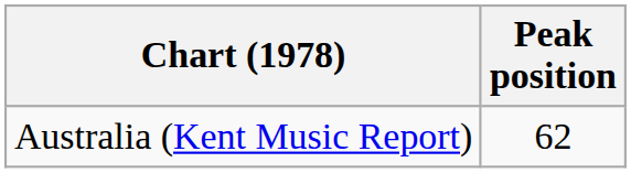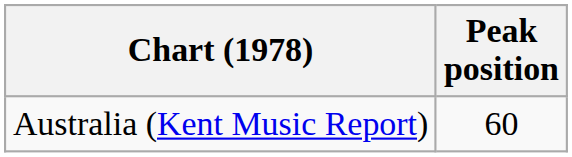 <table class="wikitable">
 <tr>
 <th>Chart (1978)</th>
 <th>Peak<br>position</th>
 </tr>
 <tr>
 <td>Australia (<a href='#'>Kent Music Report</a>)</td>
-<td style="text-align:center;">62</td>
+<td style="text-align:center;">60</td>
 </tr>
 </table>
